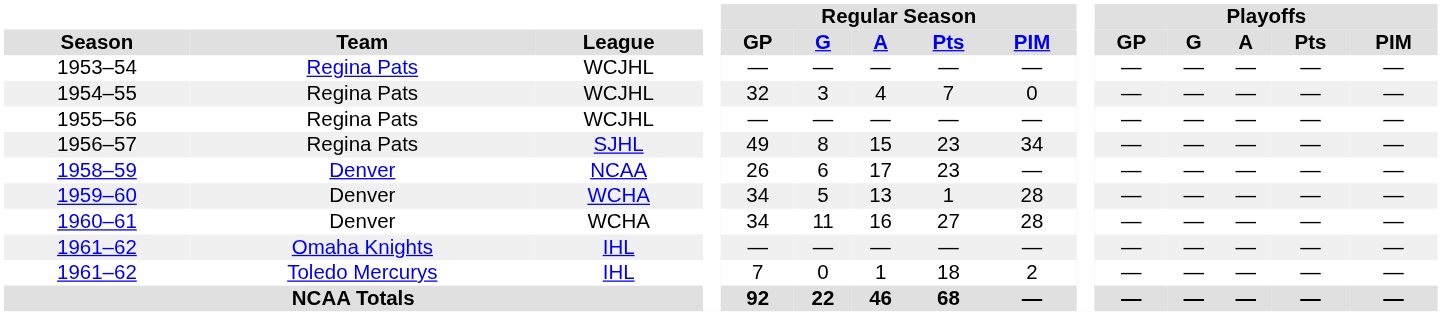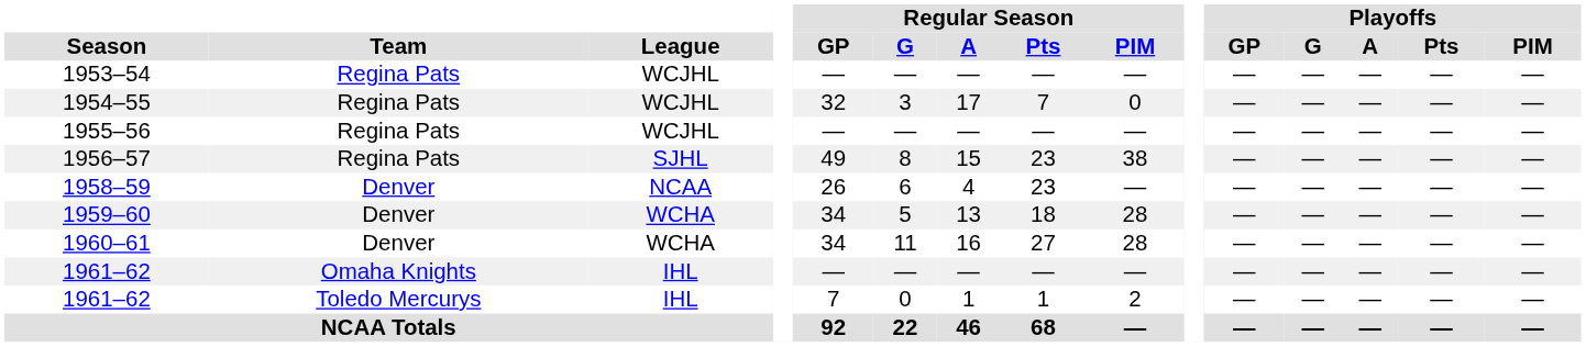 <table border="0" cellpadding="1" cellspacing="0" style="text-align:center; width:70em">
 <tr bgcolor="#e0e0e0">
 <th colspan="3"  bgcolor="#ffffff"> </th>
 <th rowspan="99" bgcolor="#ffffff"> </th>
 <th colspan="5">Regular Season</th>
 <th rowspan="99" bgcolor="#ffffff"> </th>
 <th colspan="5">Playoffs</th>
 </tr>
 <tr bgcolor="#e0e0e0">
 <th>Season</th>
 <th>Team</th>
 <th>League</th>
 <th>GP</th>
 <th><a href='#'>G</a></th>
 <th><a href='#'>A</a></th>
 <th><a href='#'>Pts</a></th>
 <th><a href='#'>PIM</a></th>
 <th>GP</th>
 <th>G</th>
 <th>A</th>
 <th>Pts</th>
 <th>PIM</th>
 </tr>
 <tr>
 <td>1953–54</td>
 <td><a href='#'>Regina Pats</a></td>
 <td>WCJHL</td>
 <td>—</td>
 <td>—</td>
 <td>—</td>
 <td>—</td>
 <td>—</td>
 <td>—</td>
 <td>—</td>
 <td>—</td>
 <td>—</td>
 <td>—</td>
 </tr>
 <tr bgcolor=f0f0f0>
 <td>1954–55</td>
 <td>Regina Pats</td>
 <td>WCJHL</td>
 <td>32</td>
 <td>3</td>
-<td>4</td>
+<td>17</td>
 <td>7</td>
 <td>0</td>
 <td>—</td>
 <td>—</td>
 <td>—</td>
 <td>—</td>
 <td>—</td>
 </tr>
 <tr>
 <td>1955–56</td>
 <td>Regina Pats</td>
 <td>WCJHL</td>
 <td>—</td>
 <td>—</td>
 <td>—</td>
 <td>—</td>
 <td>—</td>
 <td>—</td>
 <td>—</td>
 <td>—</td>
 <td>—</td>
 <td>—</td>
 </tr>
 <tr bgcolor=f0f0f0>
 <td>1956–57</td>
 <td>Regina Pats</td>
 <td><a href='#'>SJHL</a></td>
 <td>49</td>
 <td>8</td>
 <td>15</td>
 <td>23</td>
-<td>34</td>
+<td>38</td>
 <td>—</td>
 <td>—</td>
 <td>—</td>
 <td>—</td>
 <td>—</td>
 </tr>
 <tr>
 <td><a href='#'>1958–59</a></td>
 <td><a href='#'>Denver</a></td>
 <td><a href='#'>NCAA</a></td>
 <td>26</td>
 <td>6</td>
-<td>17</td>
+<td>4</td>
 <td>23</td>
 <td>—</td>
 <td>—</td>
 <td>—</td>
 <td>—</td>
 <td>—</td>
 <td>—</td>
 </tr>
 <tr bgcolor=f0f0f0>
 <td><a href='#'>1959–60</a></td>
 <td>Denver</td>
 <td><a href='#'>WCHA</a></td>
 <td>34</td>
 <td>5</td>
 <td>13</td>
-<td>1</td>
+<td>18</td>
 <td>28</td>
 <td>—</td>
 <td>—</td>
 <td>—</td>
 <td>—</td>
 <td>—</td>
 </tr>
 <tr>
 <td><a href='#'>1960–61</a></td>
 <td>Denver</td>
 <td>WCHA</td>
 <td>34</td>
 <td>11</td>
 <td>16</td>
 <td>27</td>
 <td>28</td>
 <td>—</td>
 <td>—</td>
 <td>—</td>
 <td>—</td>
 <td>—</td>
 </tr>
 <tr bgcolor=f0f0f0>
 <td><a href='#'>1961–62</a></td>
 <td><a href='#'>Omaha Knights</a></td>
 <td><a href='#'>IHL</a></td>
 <td>—</td>
 <td>—</td>
 <td>—</td>
 <td>—</td>
 <td>—</td>
 <td>—</td>
 <td>—</td>
 <td>—</td>
 <td>—</td>
 <td>—</td>
 </tr>
 <tr>
 <td><a href='#'>1961–62</a></td>
 <td><a href='#'>Toledo Mercurys</a></td>
 <td><a href='#'>IHL</a></td>
 <td>7</td>
 <td>0</td>
 <td>1</td>
-<td>18</td>
+<td>1</td>
 <td>2</td>
 <td>—</td>
 <td>—</td>
 <td>—</td>
 <td>—</td>
 <td>—</td>
 </tr>
 <tr bgcolor="#e0e0e0">
 <th colspan="3">NCAA Totals</th>
 <th>92</th>
 <th>22</th>
 <th>46</th>
 <th>68</th>
 <th>—</th>
 <th>—</th>
 <th>—</th>
 <th>—</th>
 <th>—</th>
 <th>—</th>
 </tr>
 </table>
